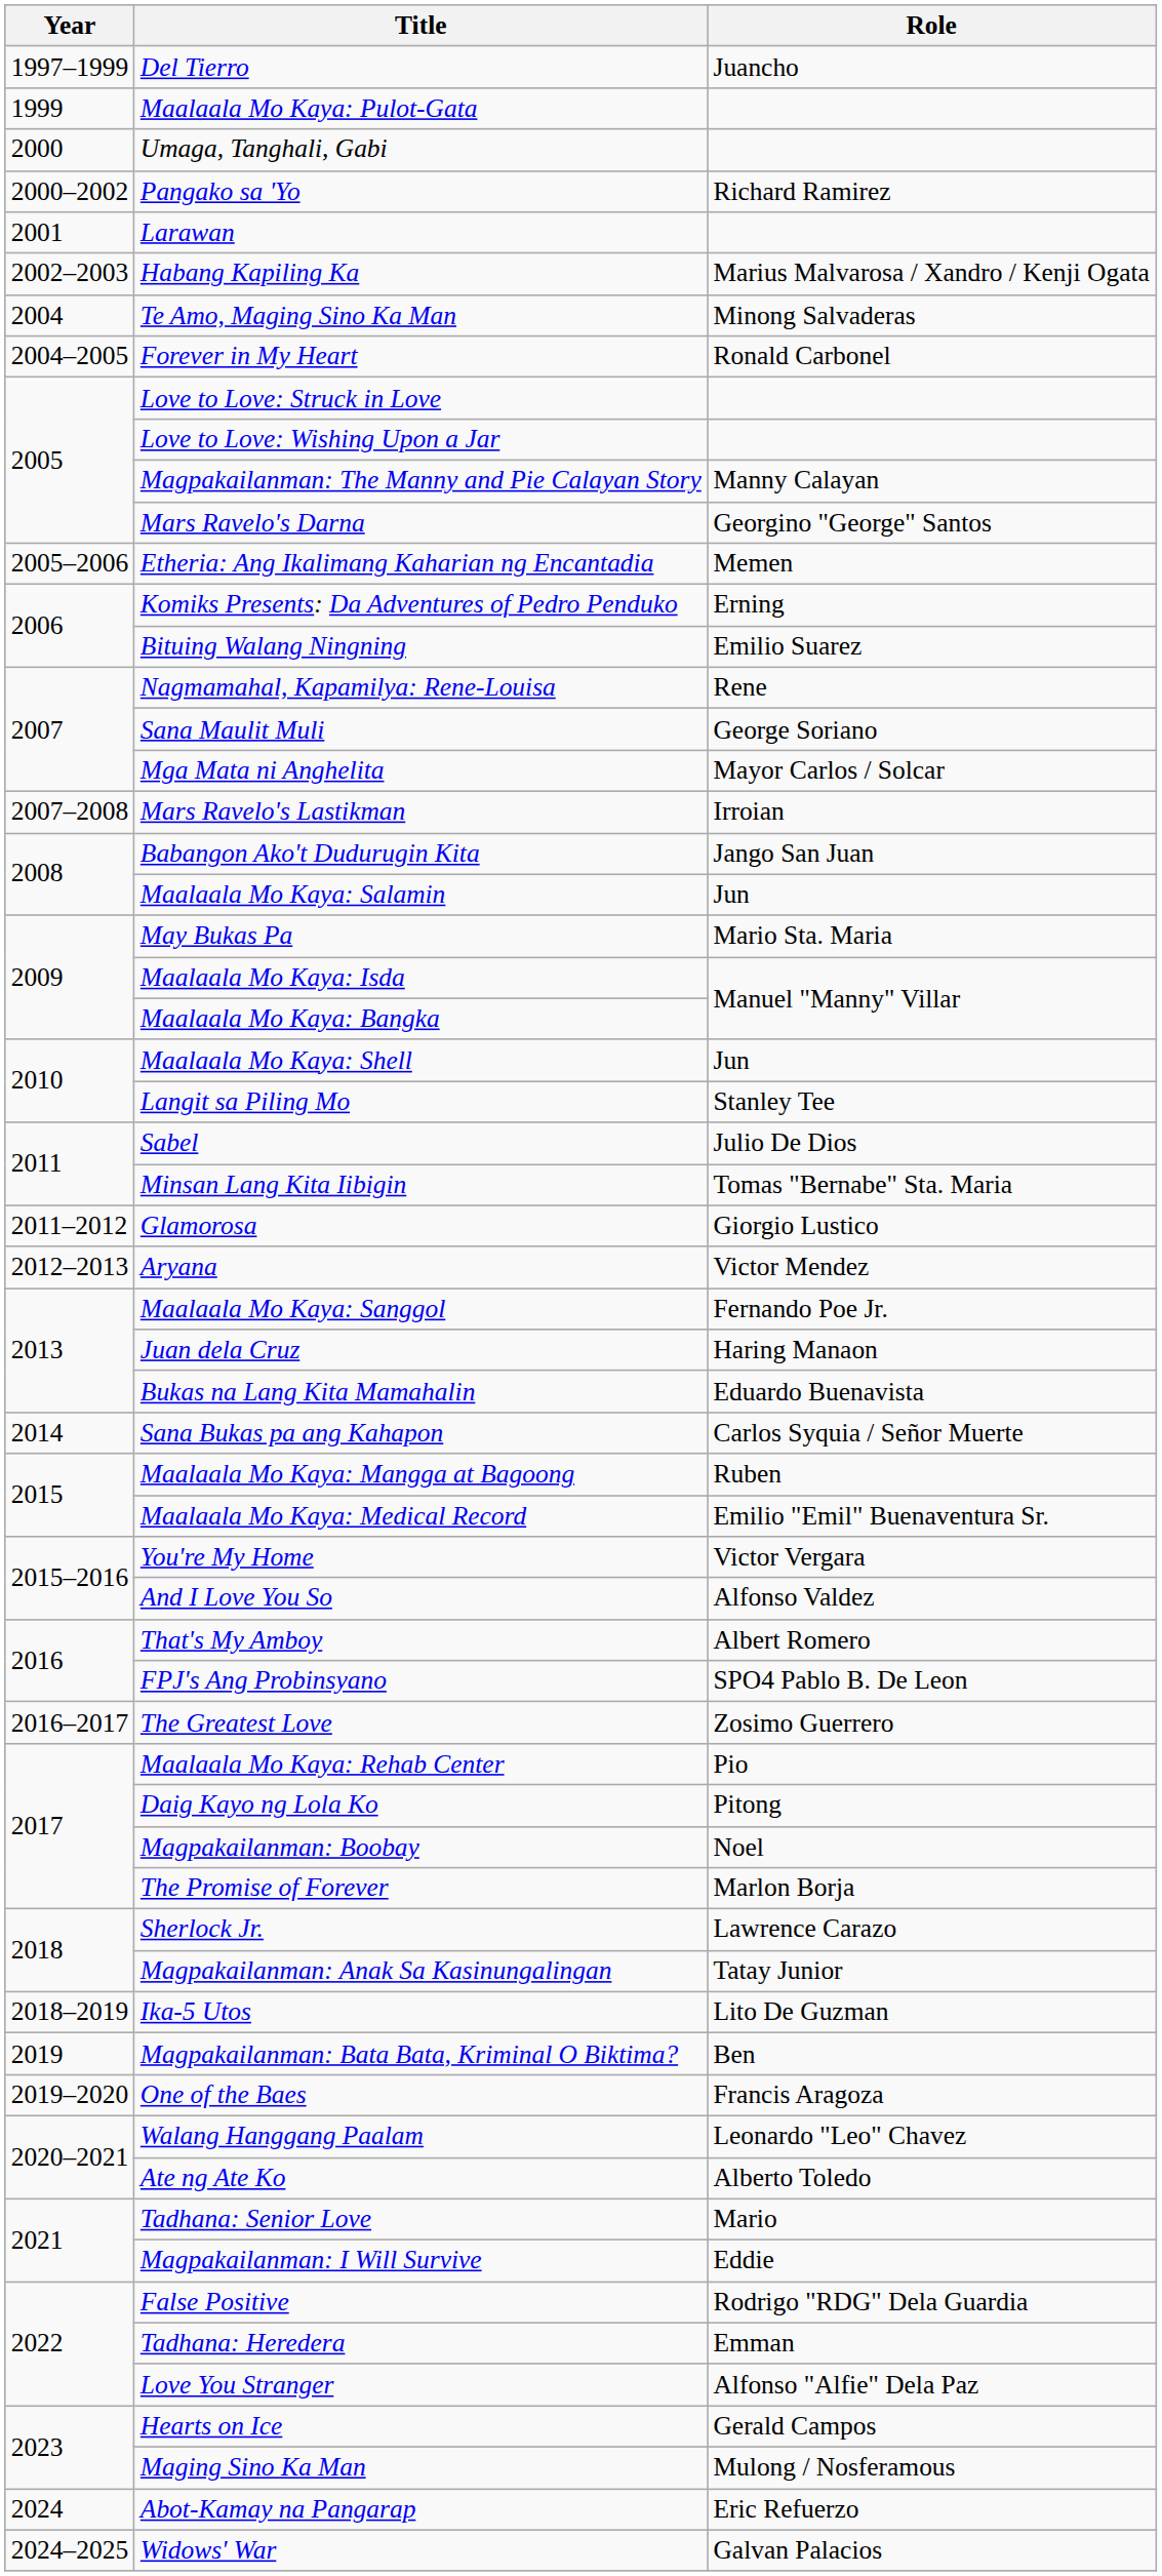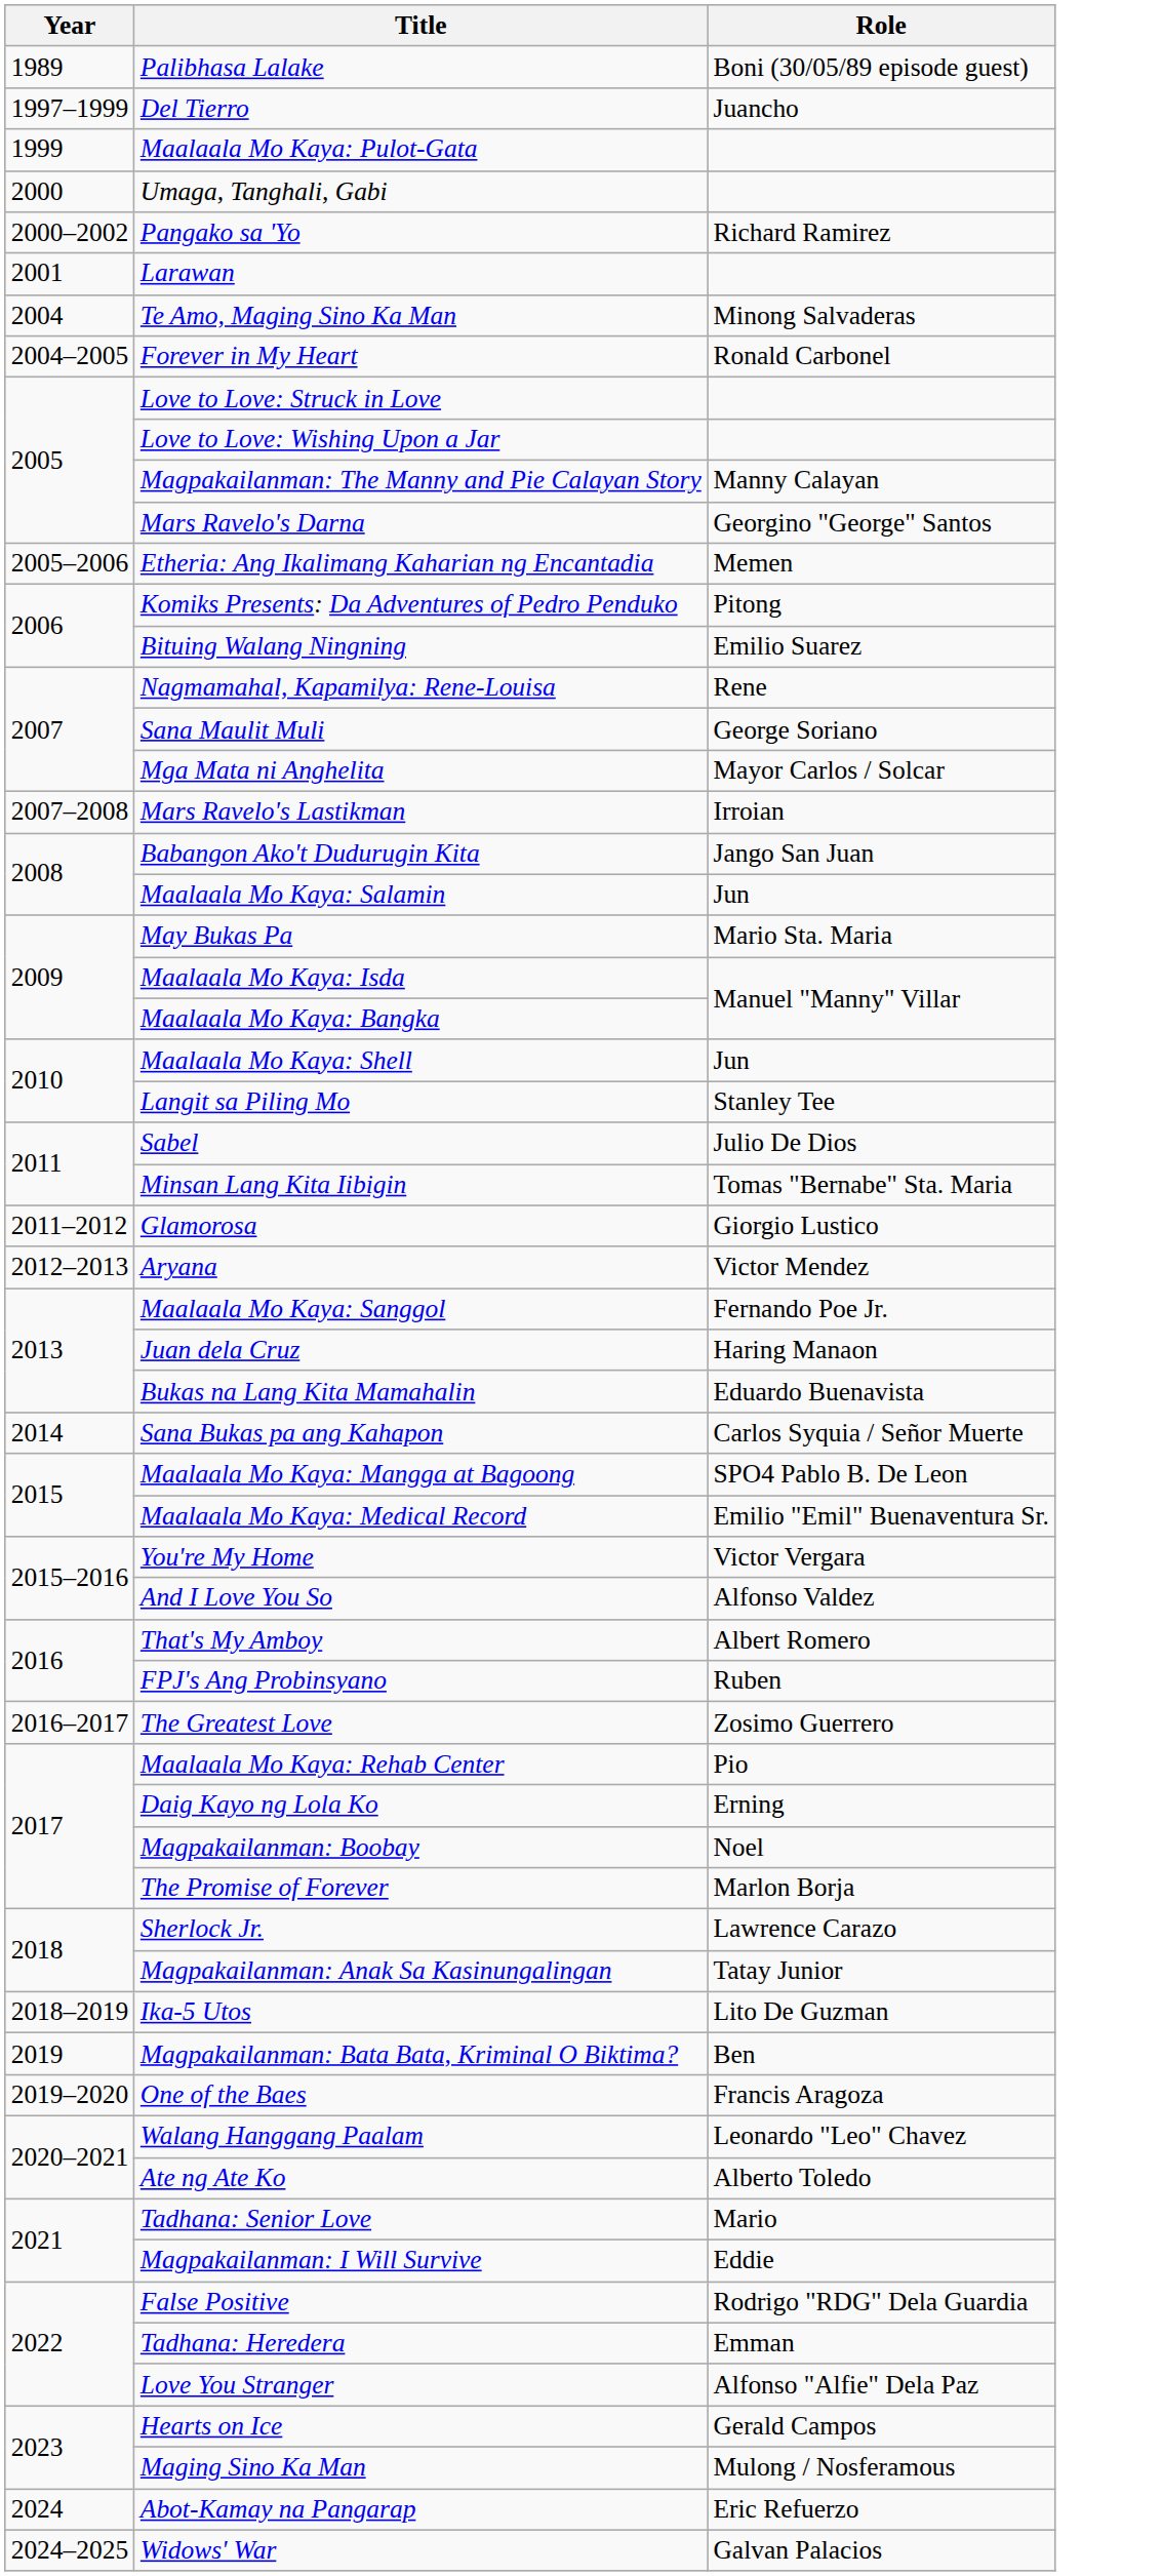 <table class="wikitable">
 <tr>
 <th>Year</th>
 <th>Title</th>
 <th>Role</th>
+</tr>
+<tr>
+<td>1989</td>
+<td><em><a href='#'>Palibhasa Lalake</a></em></td>
+<td>Boni (30/05/89 episode guest)</td>
 </tr>
 <tr>
 <td>1997–1999</td>
 <td><em><a href='#'>Del Tierro</a></em></td>
 <td>Juancho</td>
 </tr>
 <tr>
 <td>1999</td>
 <td><em><a href='#'>Maalaala Mo Kaya: Pulot-Gata</a></em></td>
 <td></td>
 </tr>
 <tr>
 <td>2000</td>
 <td><em>Umaga, Tanghali, Gabi</em></td>
 <td></td>
 </tr>
 <tr>
 <td>2000–2002</td>
 <td><em><a href='#'>Pangako sa 'Yo</a></em></td>
 <td>Richard Ramirez</td>
 </tr>
 <tr>
 <td>2001</td>
 <td><em><a href='#'>Larawan</a></em></td>
 <td></td>
-</tr>
-<tr>
-<td>2002–2003</td>
-<td><em><a href='#'>Habang Kapiling Ka</a></em></td>
-<td>Marius Malvarosa / Xandro / Kenji Ogata</td>
 </tr>
 <tr>
 <td>2004</td>
 <td><em><a href='#'>Te Amo, Maging Sino Ka Man</a></em></td>
 <td>Minong Salvaderas</td>
 </tr>
 <tr>
 <td>2004–2005</td>
 <td><em><a href='#'>Forever in My Heart</a></em></td>
 <td>Ronald Carbonel</td>
 </tr>
 <tr>
 <td rowspan="4">2005</td>
 <td><em><a href='#'>Love to Love: Struck in Love</a></em></td>
 <td></td>
 </tr>
 <tr>
 <td><em><a href='#'>Love to Love: Wishing Upon a Jar</a></em></td>
 <td></td>
 </tr>
 <tr>
 <td><em><a href='#'>Magpakailanman: The Manny and Pie Calayan Story</a></em></td>
 <td>Manny Calayan</td>
 </tr>
 <tr>
 <td><em><a href='#'>Mars Ravelo's Darna</a></em></td>
 <td>Georgino "George" Santos</td>
 </tr>
 <tr>
 <td>2005–2006</td>
 <td><em><a href='#'>Etheria: Ang Ikalimang Kaharian ng Encantadia</a></em></td>
 <td>Memen</td>
 </tr>
 <tr>
 <td rowspan="2">2006</td>
 <td><em><a href='#'>Komiks Presents</a>: <a href='#'>Da Adventures of Pedro Penduko</a></em></td>
-<td>Erning</td>
+<td>Pitong</td>
 </tr>
 <tr>
 <td><em><a href='#'>Bituing Walang Ningning</a></em></td>
 <td>Emilio Suarez</td>
 </tr>
 <tr>
 <td rowspan="3">2007</td>
 <td><em><a href='#'>Nagmamahal, Kapamilya: Rene-Louisa</a></em></td>
 <td>Rene</td>
 </tr>
 <tr>
 <td><em><a href='#'>Sana Maulit Muli</a></em></td>
 <td>George Soriano</td>
 </tr>
 <tr>
 <td><em><a href='#'>Mga Mata ni Anghelita</a></em></td>
 <td>Mayor Carlos / Solcar</td>
 </tr>
 <tr>
 <td>2007–2008</td>
 <td><em><a href='#'>Mars Ravelo's Lastikman</a></em></td>
 <td>Irroian</td>
 </tr>
 <tr>
 <td rowspan="2">2008</td>
 <td><em><a href='#'>Babangon Ako't Dudurugin Kita</a></em></td>
 <td>Jango San Juan</td>
 </tr>
 <tr>
 <td><em><a href='#'>Maalaala Mo Kaya: Salamin</a></em></td>
 <td>Jun</td>
 </tr>
 <tr>
 <td rowspan="3">2009</td>
 <td><em><a href='#'>May Bukas Pa</a></em></td>
 <td>Mario Sta. Maria</td>
 </tr>
 <tr>
 <td><em><a href='#'>Maalaala Mo Kaya: Isda</a></em></td>
 <td rowspan="2">Manuel "Manny" Villar</td>
 </tr>
 <tr>
 <td><em><a href='#'>Maalaala Mo Kaya: Bangka</a></em></td>
 </tr>
 <tr>
 <td rowspan="2">2010</td>
 <td><em><a href='#'>Maalaala Mo Kaya: Shell</a></em></td>
 <td>Jun</td>
 </tr>
 <tr>
 <td><em><a href='#'>Langit sa Piling Mo</a></em></td>
 <td>Stanley Tee</td>
 </tr>
 <tr>
 <td rowspan="2">2011</td>
 <td><em><a href='#'>Sabel</a></em></td>
 <td>Julio De Dios</td>
 </tr>
 <tr>
 <td><em><a href='#'>Minsan Lang Kita Iibigin</a></em></td>
 <td>Tomas "Bernabe" Sta. Maria</td>
 </tr>
 <tr>
 <td>2011–2012</td>
 <td><em><a href='#'>Glamorosa</a></em></td>
 <td>Giorgio Lustico</td>
 </tr>
 <tr>
 <td>2012–2013</td>
 <td><em><a href='#'>Aryana</a></em></td>
 <td>Victor Mendez</td>
 </tr>
 <tr>
 <td rowspan="3">2013</td>
 <td><em><a href='#'>Maalaala Mo Kaya: Sanggol</a></em></td>
 <td>Fernando Poe Jr.</td>
 </tr>
 <tr>
 <td><em><a href='#'>Juan dela Cruz</a></em></td>
 <td>Haring Manaon</td>
 </tr>
 <tr>
 <td><em><a href='#'>Bukas na Lang Kita Mamahalin</a></em></td>
 <td>Eduardo Buenavista</td>
 </tr>
 <tr>
 <td>2014</td>
 <td><em><a href='#'>Sana Bukas pa ang Kahapon</a></em></td>
 <td>Carlos Syquia / Señor Muerte</td>
 </tr>
 <tr>
 <td rowspan="2">2015</td>
 <td><em><a href='#'>Maalaala Mo Kaya: Mangga at Bagoong</a></em></td>
-<td>Ruben</td>
+<td>SPO4 Pablo B. De Leon</td>
 </tr>
 <tr>
 <td><em><a href='#'>Maalaala Mo Kaya: Medical Record</a></em></td>
 <td>Emilio "Emil" Buenaventura Sr.</td>
 </tr>
 <tr>
 <td rowspan="2">2015–2016</td>
 <td><em><a href='#'>You're My Home</a></em></td>
 <td>Victor Vergara</td>
 </tr>
 <tr>
 <td><em><a href='#'>And I Love You So</a></em></td>
 <td>Alfonso Valdez</td>
 </tr>
 <tr>
 <td rowspan="2">2016</td>
 <td><em><a href='#'>That's My Amboy</a></em></td>
 <td>Albert Romero</td>
 </tr>
 <tr>
 <td><em><a href='#'>FPJ's Ang Probinsyano</a></em></td>
-<td>SPO4 Pablo B. De Leon</td>
+<td>Ruben</td>
 </tr>
 <tr>
 <td>2016–2017</td>
 <td><em><a href='#'>The Greatest Love</a></em></td>
 <td>Zosimo Guerrero</td>
 </tr>
 <tr>
 <td rowspan="4">2017</td>
 <td><em><a href='#'>Maalaala Mo Kaya: Rehab Center</a></em></td>
 <td>Pio</td>
 </tr>
 <tr>
 <td><em><a href='#'>Daig Kayo ng Lola Ko</a></em></td>
-<td>Pitong</td>
+<td>Erning</td>
 </tr>
 <tr>
 <td><em><a href='#'> Magpakailanman: Boobay</a></em></td>
 <td>Noel</td>
 </tr>
 <tr>
 <td><em><a href='#'>The Promise of Forever</a></em></td>
 <td>Marlon Borja</td>
 </tr>
 <tr>
 <td rowspan="2">2018</td>
 <td><em><a href='#'>Sherlock Jr.</a></em></td>
 <td>Lawrence Carazo</td>
 </tr>
 <tr>
 <td><em><a href='#'>Magpakailanman: Anak Sa Kasinungalingan</a></em></td>
 <td>Tatay Junior</td>
 </tr>
 <tr>
 <td>2018–2019</td>
 <td><em><a href='#'>Ika-5 Utos</a></em></td>
 <td>Lito De Guzman</td>
 </tr>
 <tr>
 <td>2019</td>
 <td><em><a href='#'>Magpakailanman: Bata Bata, Kriminal O Biktima?</a></em></td>
 <td>Ben</td>
 </tr>
 <tr>
 <td>2019–2020</td>
 <td><em><a href='#'>One of the Baes</a></em></td>
 <td>Francis Aragoza</td>
 </tr>
 <tr>
 <td rowspan="2">2020–2021</td>
 <td><em><a href='#'>Walang Hanggang Paalam</a></em></td>
 <td>Leonardo "Leo" Chavez</td>
 </tr>
 <tr>
 <td><em><a href='#'>Ate ng Ate Ko</a></em></td>
 <td>Alberto Toledo</td>
 </tr>
 <tr>
 <td rowspan="2">2021</td>
 <td><em><a href='#'>Tadhana: Senior Love</a></em></td>
 <td>Mario</td>
 </tr>
 <tr>
 <td><em><a href='#'>Magpakailanman: I Will Survive</a></em></td>
 <td>Eddie</td>
 </tr>
 <tr>
 <td rowspan="3">2022</td>
 <td><em><a href='#'>False Positive</a></em></td>
 <td>Rodrigo "RDG" Dela Guardia</td>
 </tr>
 <tr>
 <td><em><a href='#'>Tadhana: Heredera</a></em></td>
 <td>Emman</td>
 </tr>
 <tr>
 <td><em><a href='#'>Love You Stranger</a></em></td>
 <td>Alfonso "Alfie" Dela Paz</td>
 </tr>
 <tr>
 <td rowspan="2">2023</td>
 <td><em><a href='#'>Hearts on Ice</a></em></td>
 <td>Gerald Campos</td>
 </tr>
 <tr>
 <td><em><a href='#'>Maging Sino Ka Man</a></em></td>
 <td>Mulong / Nosferamous</td>
 </tr>
 <tr>
 <td>2024</td>
 <td><em><a href='#'>Abot-Kamay na Pangarap</a></em></td>
 <td>Eric Refuerzo</td>
 </tr>
 <tr>
 <td>2024–2025</td>
 <td><em><a href='#'>Widows' War</a></em></td>
 <td>Galvan Palacios</td>
 </tr>
 </table>
